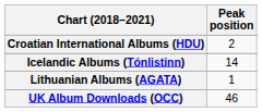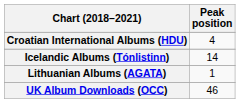 <table class="wikitable sortable plainrowheaders" style="text-align:center">
 <tr>
 <th scope="col">Chart (2018–2021)</th>
 <th scope="col">Peak<br>position</th>
 </tr>
 <tr>
 </tr>
 <tr>
 </tr>
 <tr>
 </tr>
 <tr>
 <th scope="row">Croatian International Albums (<a href='#'>HDU</a>)</th>
-<td>2</td>
+<td>4</td>
 </tr>
 <tr>
 </tr>
 <tr>
 </tr>
 <tr>
 </tr>
 <tr>
 <th scope="row">Icelandic Albums (<a href='#'>Tónlistinn</a>)</th>
 <td>14</td>
 </tr>
 <tr>
 </tr>
 <tr>
 <th scope="row">Lithuanian Albums (<a href='#'>AGATA</a>)</th>
 <td>1</td>
 </tr>
 <tr>
 </tr>
 <tr>
 </tr>
 <tr>
 </tr>
 <tr>
 </tr>
 <tr>
 </tr>
 <tr>
 <th scope="row"><a href='#'>UK Album Downloads</a> (<a href='#'>OCC</a>)</th>
 <td>46</td>
 </tr>
 </table>
